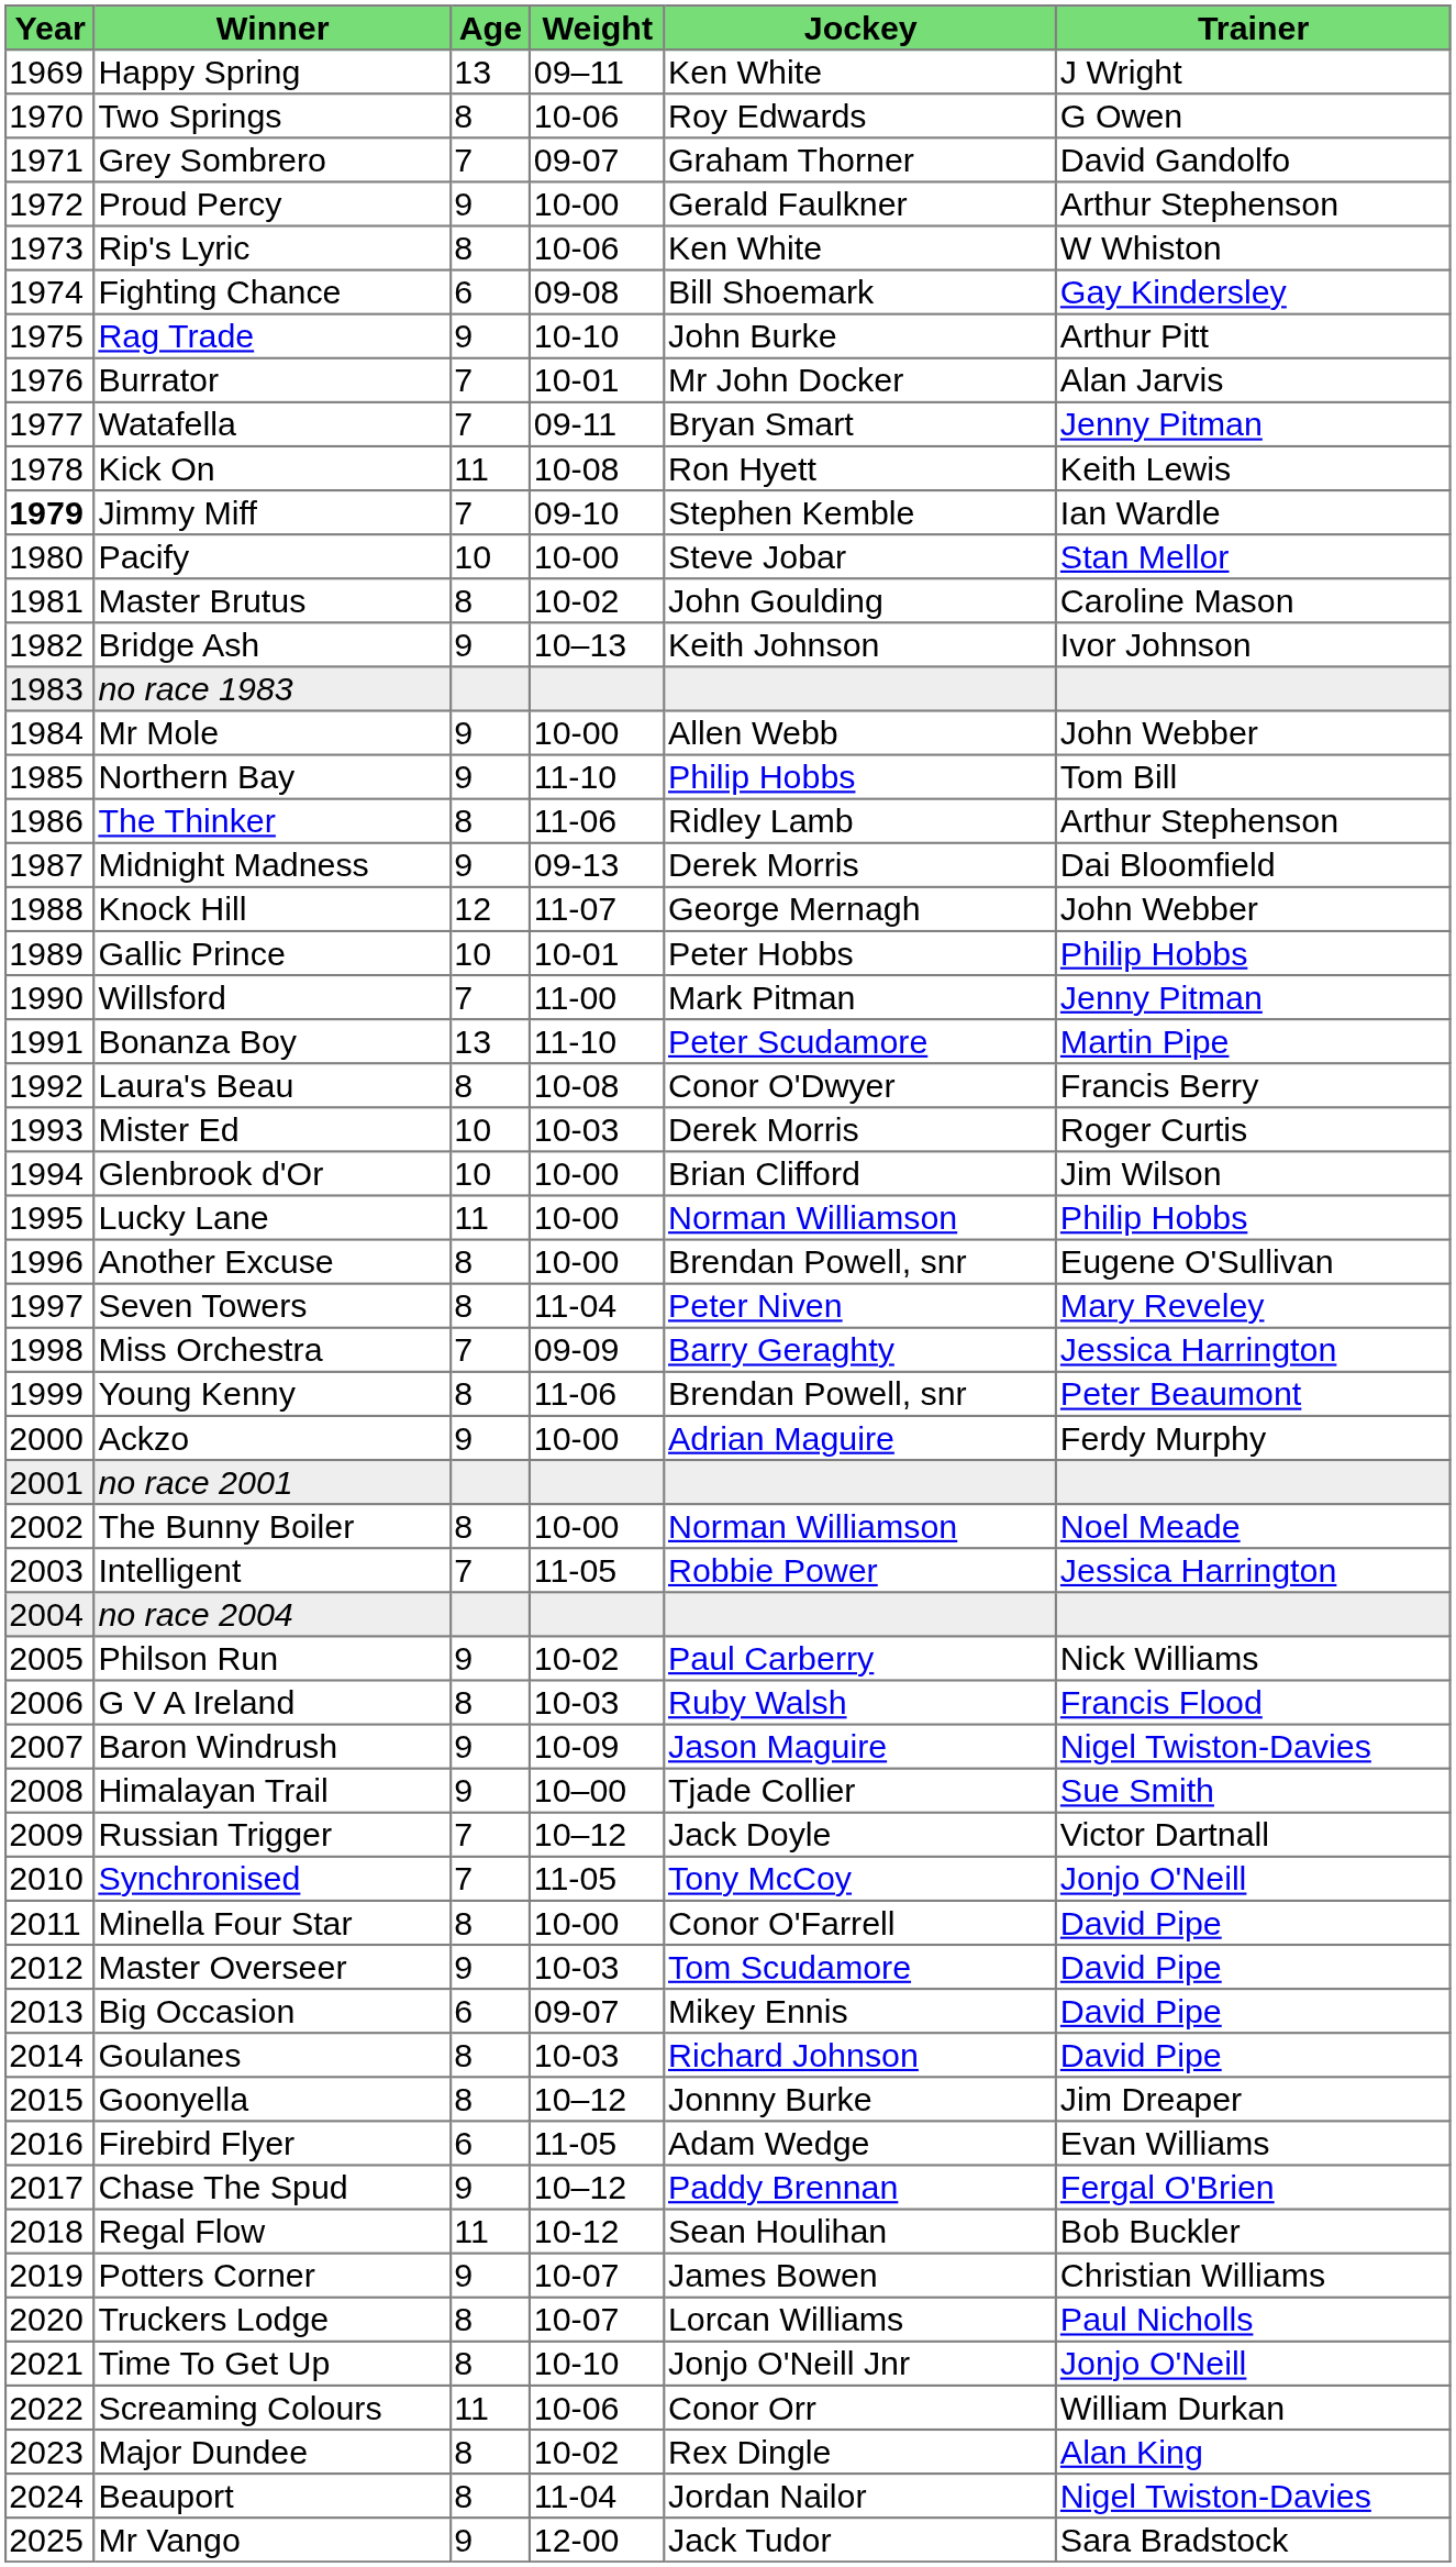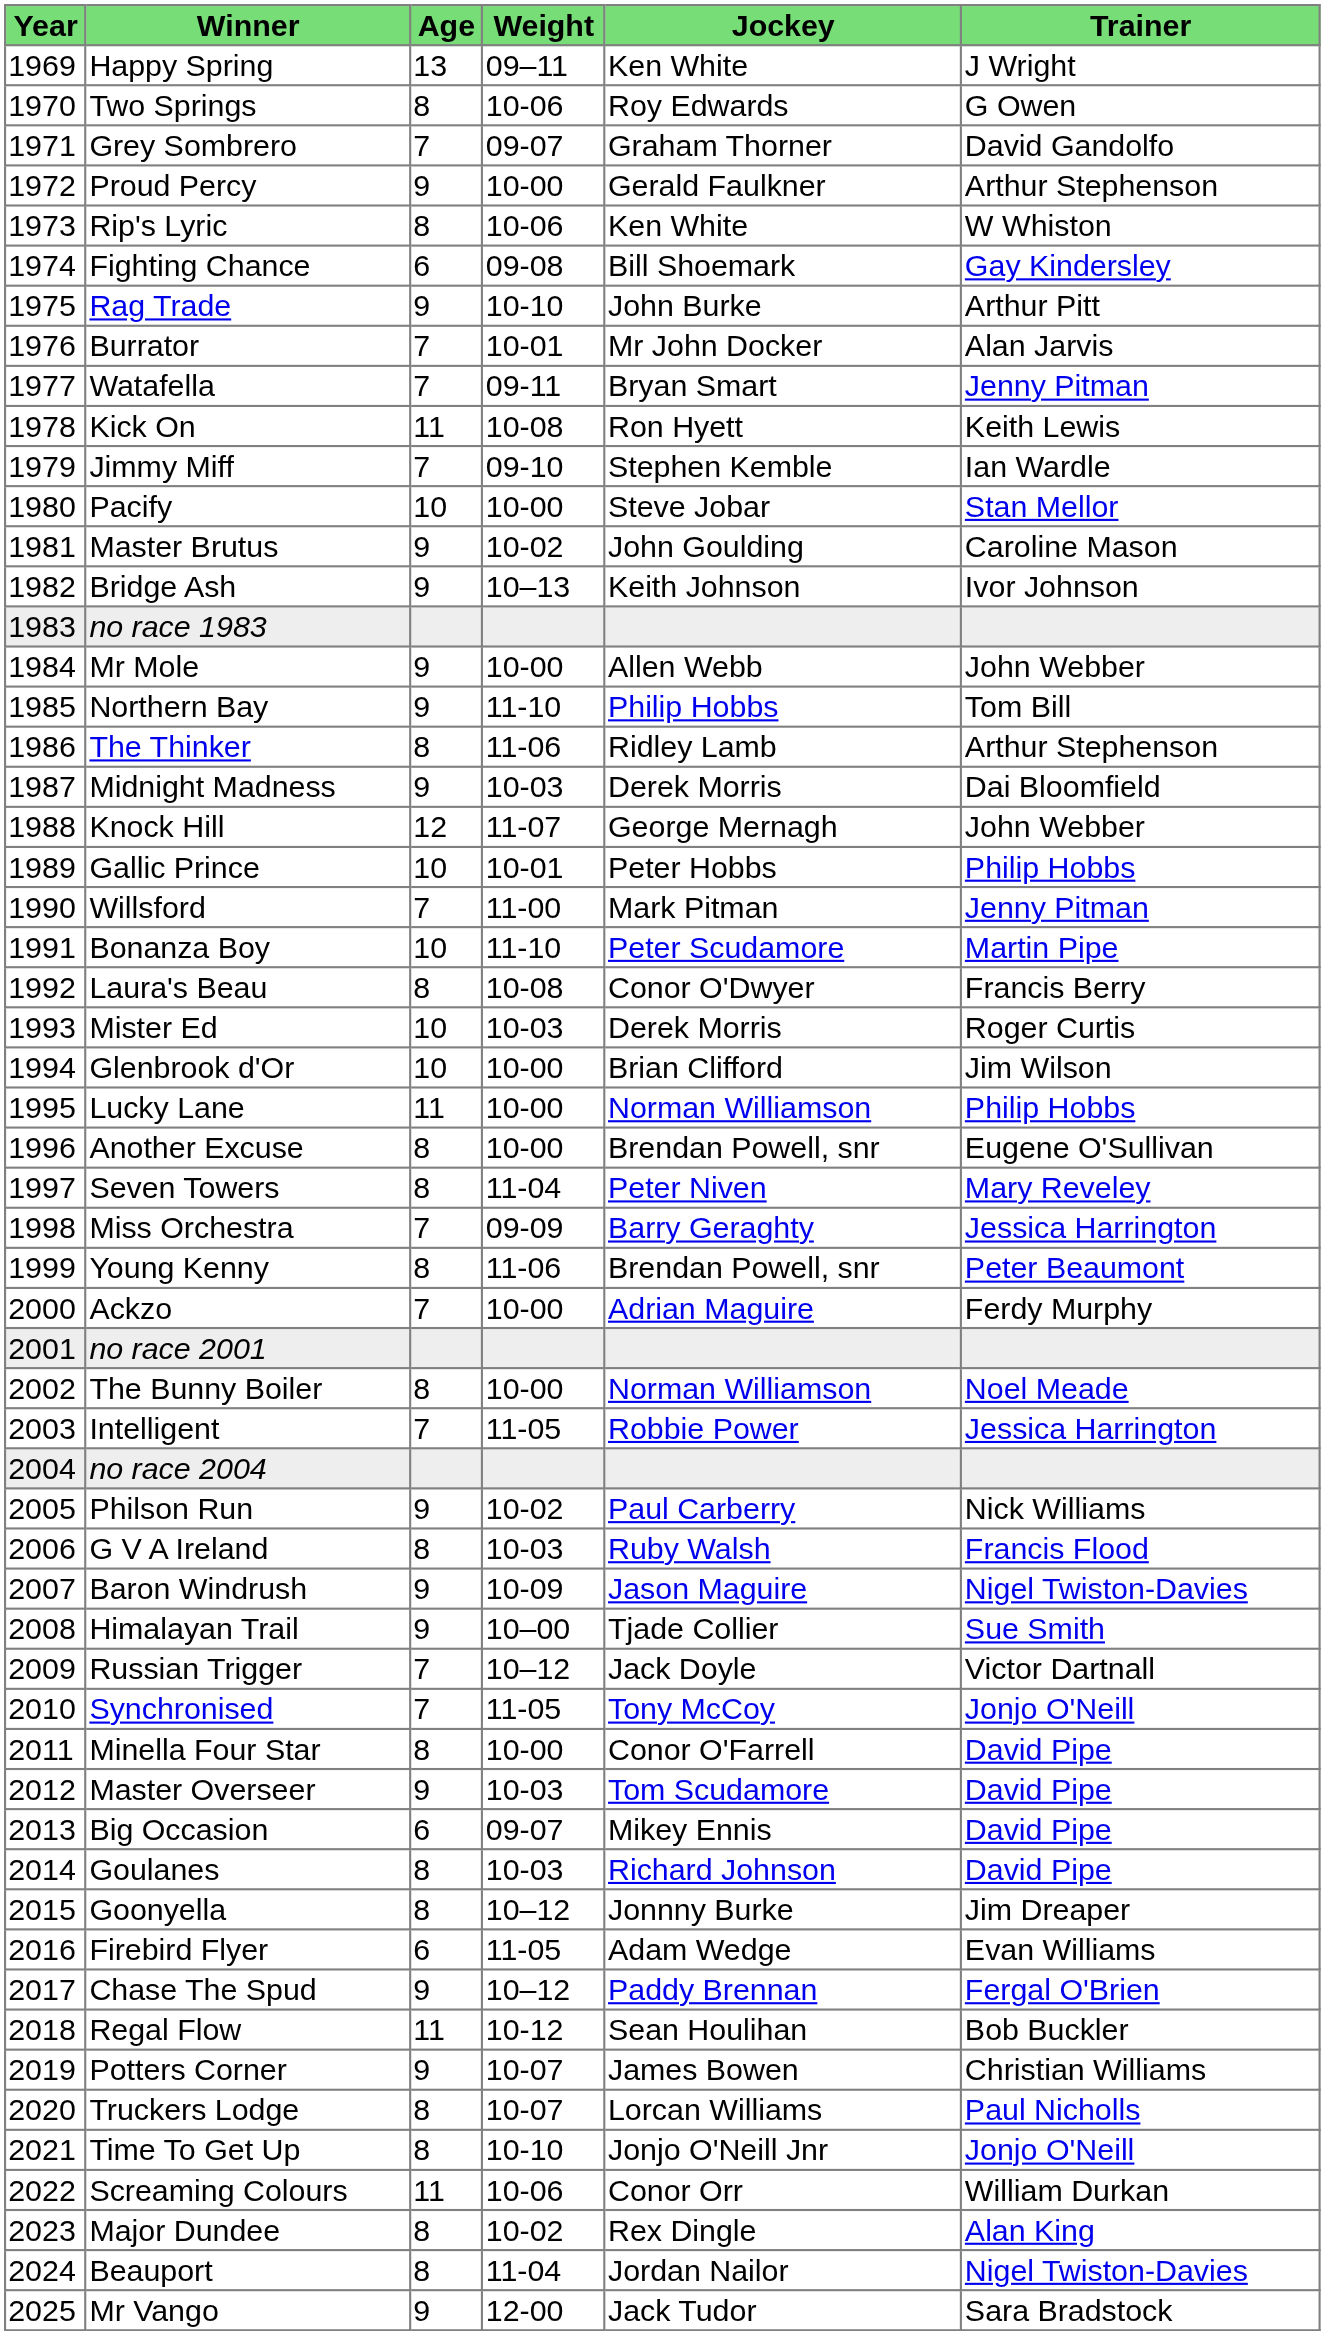 <table class = "sortable" | border="1" style="border-collapse: collapse; font-size:90%">
 <tr style="background:#7d7; text-align:center;">
 <th style="width:36px;"><strong>Year</strong><br></th>
 <th style="width:160px;"><strong>Winner</strong><br></th>
 <th style="width:32px;"><strong>Age</strong><br></th>
 <th style="width:56px;"><strong>Weight</strong><br></th>
 <th style="width:180px;"><strong>Jockey</strong><br></th>
 <th style="width:180px;"><strong>Trainer</strong><br></th>
 </tr>
 <tr>
 <td>1969</td>
 <td>Happy Spring</td>
 <td>13</td>
 <td>09–11</td>
 <td>Ken White</td>
 <td>J Wright</td>
 </tr>
 <tr>
 <td>1970</td>
 <td>Two Springs</td>
 <td>8</td>
 <td>10-06</td>
 <td>Roy Edwards</td>
 <td>G Owen</td>
 </tr>
 <tr>
 <td>1971</td>
 <td>Grey Sombrero</td>
 <td>7</td>
 <td>09-07</td>
 <td>Graham Thorner</td>
 <td>David Gandolfo</td>
 </tr>
 <tr>
 <td>1972</td>
 <td>Proud Percy</td>
 <td>9</td>
 <td>10-00</td>
 <td>Gerald Faulkner</td>
 <td>Arthur Stephenson</td>
 </tr>
 <tr>
 <td>1973</td>
 <td>Rip's Lyric</td>
 <td>8</td>
 <td>10-06</td>
 <td>Ken White</td>
 <td>W Whiston</td>
 </tr>
 <tr>
 <td>1974</td>
 <td>Fighting Chance</td>
 <td>6</td>
 <td>09-08</td>
 <td>Bill Shoemark</td>
 <td><a href='#'>Gay Kindersley</a></td>
 </tr>
 <tr>
 <td>1975</td>
 <td><a href='#'>Rag Trade</a></td>
 <td>9</td>
 <td>10-10</td>
 <td>John Burke</td>
 <td>Arthur Pitt</td>
 </tr>
 <tr>
 <td>1976</td>
 <td>Burrator</td>
 <td>7</td>
 <td>10-01</td>
 <td>Mr John Docker</td>
 <td>Alan Jarvis</td>
 </tr>
 <tr>
 <td>1977</td>
 <td>Watafella</td>
 <td>7</td>
 <td>09-11</td>
 <td>Bryan Smart</td>
 <td><a href='#'>Jenny Pitman</a></td>
 </tr>
 <tr>
 <td>1978</td>
 <td>Kick On</td>
 <td>11</td>
 <td>10-08</td>
 <td>Ron Hyett</td>
 <td>Keith Lewis</td>
 </tr>
 <tr>
-<td><strong>1979</strong></td>
+<td>1979</td>
 <td>Jimmy Miff</td>
 <td>7</td>
 <td>09-10</td>
 <td>Stephen Kemble</td>
 <td>Ian Wardle</td>
 </tr>
 <tr>
 <td>1980</td>
 <td>Pacify</td>
 <td>10</td>
 <td>10-00</td>
 <td>Steve Jobar</td>
 <td><a href='#'>Stan Mellor</a></td>
 </tr>
 <tr>
 <td>1981</td>
 <td>Master Brutus</td>
-<td>8</td>
+<td>9</td>
 <td>10-02</td>
 <td>John Goulding</td>
 <td>Caroline Mason</td>
 </tr>
 <tr>
 <td>1982</td>
 <td>Bridge Ash</td>
 <td>9</td>
 <td>10–13</td>
 <td>Keith Johnson</td>
 <td>Ivor Johnson</td>
 </tr>
 <tr style="background:#eee;">
 <td><span>1983</span></td>
 <td><em>no race 1983</em></td>
 <td></td>
 <td></td>
 <td></td>
 <td></td>
 </tr>
 <tr>
 <td>1984</td>
 <td>Mr Mole</td>
 <td>9</td>
 <td>10-00</td>
 <td>Allen Webb</td>
 <td>John Webber</td>
 </tr>
 <tr>
 <td>1985</td>
 <td>Northern Bay</td>
 <td>9</td>
 <td>11-10</td>
 <td><a href='#'>Philip Hobbs</a></td>
 <td>Tom Bill</td>
 </tr>
 <tr>
 <td>1986</td>
 <td><a href='#'>The Thinker</a></td>
 <td>8</td>
 <td>11-06</td>
 <td>Ridley Lamb</td>
 <td>Arthur Stephenson</td>
 </tr>
 <tr>
 <td>1987</td>
 <td>Midnight Madness</td>
 <td>9</td>
-<td>09-13</td>
+<td>10-03</td>
 <td>Derek Morris</td>
 <td>Dai Bloomfield</td>
 </tr>
 <tr>
 <td>1988</td>
 <td>Knock Hill</td>
 <td>12</td>
 <td>11-07</td>
 <td>George Mernagh</td>
 <td>John Webber</td>
 </tr>
 <tr>
 <td>1989</td>
 <td>Gallic Prince</td>
 <td>10</td>
 <td>10-01</td>
 <td>Peter Hobbs</td>
 <td><a href='#'>Philip Hobbs</a></td>
 </tr>
 <tr>
 <td>1990</td>
 <td>Willsford</td>
 <td>7</td>
 <td>11-00</td>
 <td>Mark Pitman</td>
 <td><a href='#'>Jenny Pitman</a></td>
 </tr>
 <tr>
 <td>1991</td>
 <td>Bonanza Boy</td>
-<td>13</td>
+<td>10</td>
 <td>11-10</td>
 <td><a href='#'>Peter Scudamore</a></td>
 <td><a href='#'>Martin Pipe</a></td>
 </tr>
 <tr>
 <td>1992</td>
 <td>Laura's Beau</td>
 <td>8</td>
 <td>10-08</td>
 <td>Conor O'Dwyer</td>
 <td>Francis Berry</td>
 </tr>
 <tr>
 <td>1993</td>
 <td>Mister Ed</td>
 <td>10</td>
 <td>10-03</td>
 <td>Derek Morris</td>
 <td>Roger Curtis</td>
 </tr>
 <tr>
 <td>1994</td>
 <td>Glenbrook d'Or</td>
 <td>10</td>
 <td>10-00</td>
 <td>Brian Clifford</td>
 <td>Jim Wilson</td>
 </tr>
 <tr>
 <td>1995</td>
 <td>Lucky Lane</td>
 <td>11</td>
 <td>10-00</td>
 <td><a href='#'>Norman Williamson</a></td>
 <td><a href='#'>Philip Hobbs</a></td>
 </tr>
 <tr>
 <td>1996</td>
 <td>Another Excuse</td>
 <td>8</td>
 <td>10-00</td>
 <td>Brendan Powell, snr</td>
 <td>Eugene O'Sullivan</td>
 </tr>
 <tr>
 <td>1997</td>
 <td>Seven Towers</td>
 <td>8</td>
 <td>11-04</td>
 <td><a href='#'>Peter Niven</a></td>
 <td><a href='#'>Mary Reveley</a></td>
 </tr>
 <tr>
 <td>1998</td>
 <td>Miss Orchestra</td>
 <td>7</td>
 <td>09-09</td>
 <td><a href='#'>Barry Geraghty</a></td>
 <td><a href='#'>Jessica Harrington</a></td>
 </tr>
 <tr>
 <td>1999</td>
 <td>Young Kenny</td>
 <td>8</td>
 <td>11-06</td>
 <td>Brendan Powell, snr</td>
 <td><a href='#'>Peter Beaumont</a></td>
 </tr>
 <tr>
 <td>2000</td>
 <td>Ackzo</td>
-<td>9</td>
+<td>7</td>
 <td>10-00</td>
 <td><a href='#'>Adrian Maguire</a></td>
 <td>Ferdy Murphy</td>
 </tr>
 <tr style="background:#eee;">
 <td><span>2001</span></td>
 <td><em>no race 2001</em></td>
 <td></td>
 <td></td>
 <td></td>
 <td></td>
 </tr>
 <tr>
 <td>2002</td>
 <td>The Bunny Boiler</td>
 <td>8</td>
 <td>10-00</td>
 <td><a href='#'>Norman Williamson</a></td>
 <td><a href='#'>Noel Meade</a></td>
 </tr>
 <tr>
 <td>2003</td>
 <td>Intelligent</td>
 <td>7</td>
 <td>11-05</td>
 <td><a href='#'>Robbie Power</a></td>
 <td><a href='#'>Jessica Harrington</a></td>
 </tr>
 <tr style="background:#eee;">
 <td><span>2004</span></td>
 <td><em>no race 2004</em></td>
 <td></td>
 <td></td>
 <td></td>
 <td></td>
 </tr>
 <tr>
 <td>2005</td>
 <td>Philson Run</td>
 <td>9</td>
 <td>10-02</td>
 <td><a href='#'>Paul Carberry</a></td>
 <td>Nick Williams</td>
 </tr>
 <tr>
 <td>2006</td>
 <td>G V A Ireland</td>
 <td>8</td>
 <td>10-03</td>
 <td><a href='#'>Ruby Walsh</a></td>
 <td><a href='#'>Francis Flood</a></td>
 </tr>
 <tr>
 <td>2007</td>
 <td>Baron Windrush</td>
 <td>9</td>
 <td>10-09</td>
 <td><a href='#'>Jason Maguire</a></td>
 <td><a href='#'>Nigel Twiston-Davies</a></td>
 </tr>
 <tr>
 <td>2008</td>
 <td>Himalayan Trail</td>
 <td>9</td>
 <td>10–00</td>
 <td>Tjade Collier</td>
 <td><a href='#'>Sue Smith</a></td>
 </tr>
 <tr>
 <td>2009</td>
 <td>Russian Trigger</td>
 <td>7</td>
 <td>10–12</td>
 <td>Jack Doyle</td>
 <td>Victor Dartnall</td>
 </tr>
 <tr>
 <td>2010</td>
 <td><a href='#'>Synchronised</a></td>
 <td>7</td>
 <td>11-05</td>
 <td><a href='#'>Tony McCoy</a></td>
 <td><a href='#'>Jonjo O'Neill</a></td>
 </tr>
 <tr>
 <td>2011</td>
 <td>Minella Four Star</td>
 <td>8</td>
 <td>10-00</td>
 <td>Conor O'Farrell</td>
 <td><a href='#'>David Pipe</a></td>
 </tr>
 <tr>
 <td>2012</td>
 <td>Master Overseer</td>
 <td>9</td>
 <td>10-03</td>
 <td><a href='#'>Tom Scudamore</a></td>
 <td><a href='#'>David Pipe</a></td>
 </tr>
 <tr>
 <td>2013</td>
 <td>Big Occasion</td>
 <td>6</td>
 <td>09-07</td>
 <td>Mikey Ennis</td>
 <td><a href='#'>David Pipe</a></td>
 </tr>
 <tr>
 <td>2014</td>
 <td>Goulanes</td>
 <td>8</td>
 <td>10-03</td>
 <td><a href='#'>Richard Johnson</a></td>
 <td><a href='#'>David Pipe</a></td>
 </tr>
 <tr>
 <td>2015</td>
 <td>Goonyella</td>
 <td>8</td>
 <td>10–12</td>
 <td>Jonnny Burke</td>
 <td>Jim Dreaper</td>
 </tr>
 <tr>
 <td>2016</td>
 <td>Firebird Flyer</td>
 <td>6</td>
 <td>11-05</td>
 <td>Adam Wedge</td>
 <td>Evan Williams</td>
 </tr>
 <tr>
 <td>2017</td>
 <td>Chase The Spud</td>
 <td>9</td>
 <td>10–12</td>
 <td><a href='#'>Paddy Brennan</a></td>
 <td><a href='#'>Fergal O'Brien</a></td>
 </tr>
 <tr>
 <td>2018</td>
 <td>Regal Flow</td>
 <td>11</td>
 <td>10-12</td>
 <td>Sean Houlihan</td>
 <td>Bob Buckler</td>
 </tr>
 <tr>
 <td>2019</td>
 <td>Potters Corner</td>
 <td>9</td>
 <td>10-07</td>
 <td>James Bowen</td>
 <td>Christian Williams</td>
 </tr>
 <tr>
 <td>2020</td>
 <td>Truckers Lodge</td>
 <td>8</td>
 <td>10-07</td>
 <td>Lorcan Williams</td>
 <td><a href='#'>Paul Nicholls</a></td>
 </tr>
 <tr>
 <td>2021</td>
 <td>Time To Get Up</td>
 <td>8</td>
 <td>10-10</td>
 <td>Jonjo O'Neill Jnr</td>
 <td><a href='#'>Jonjo O'Neill</a></td>
 </tr>
 <tr>
 <td>2022</td>
 <td>Screaming Colours</td>
 <td>11</td>
 <td>10-06</td>
 <td>Conor Orr</td>
 <td>William Durkan</td>
 </tr>
 <tr>
 <td>2023</td>
 <td>Major Dundee</td>
 <td>8</td>
 <td>10-02</td>
 <td>Rex Dingle</td>
 <td><a href='#'>Alan King</a></td>
 </tr>
 <tr>
 <td>2024</td>
 <td>Beauport</td>
 <td>8</td>
 <td>11-04</td>
 <td>Jordan Nailor</td>
 <td><a href='#'>Nigel Twiston-Davies</a></td>
 </tr>
 <tr>
 <td>2025</td>
 <td>Mr Vango</td>
 <td>9</td>
 <td>12-00</td>
 <td>Jack Tudor</td>
 <td>Sara Bradstock</td>
 </tr>
 </table>
